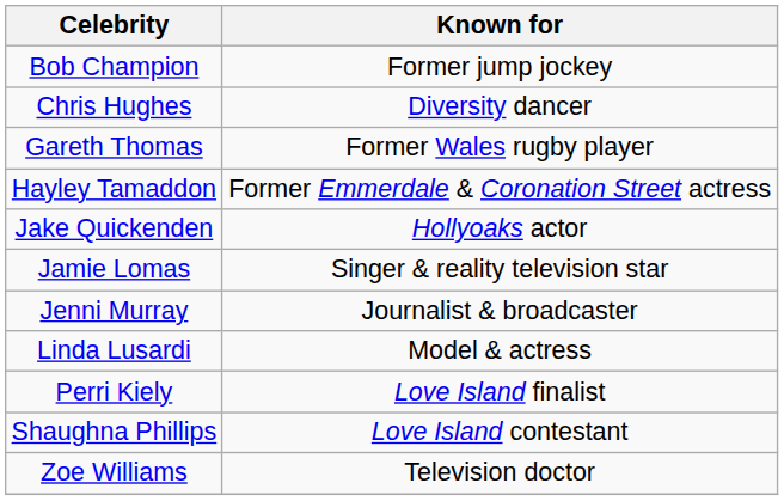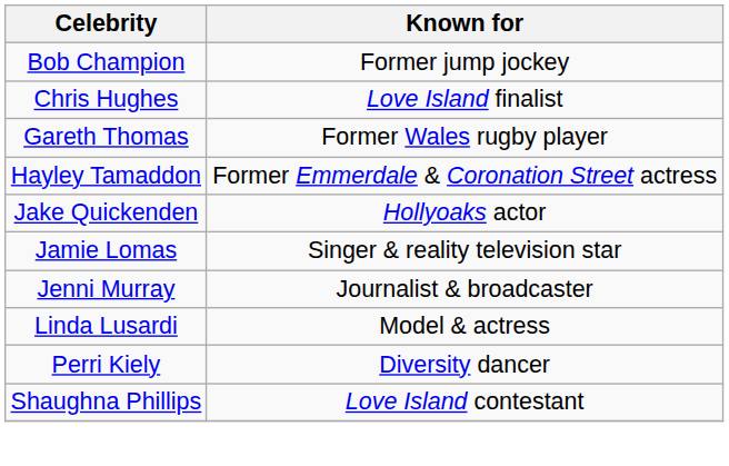 <table class="wikitable" style=" auto; text-align: center">
 <tr>
 <th>Celebrity</th>
 <th>Known for</th>
 </tr>
 <tr>
 <td><a href='#'>Bob Champion</a></td>
 <td>Former jump jockey</td>
 </tr>
 <tr>
 <td><a href='#'>Chris Hughes</a></td>
-<td><a href='#'>Diversity</a> dancer</td>
+<td><em><a href='#'>Love Island</a></em> finalist</td>
 </tr>
 <tr>
 <td><a href='#'>Gareth Thomas</a></td>
 <td>Former <a href='#'>Wales</a> rugby player</td>
 </tr>
 <tr>
 <td><a href='#'>Hayley Tamaddon</a></td>
 <td>Former <em><a href='#'>Emmerdale</a></em> & <em><a href='#'>Coronation Street</a></em> actress</td>
 </tr>
 <tr>
 <td><a href='#'>Jake Quickenden</a></td>
 <td><em><a href='#'>Hollyoaks</a></em> actor</td>
 </tr>
 <tr>
 <td><a href='#'>Jamie Lomas</a></td>
 <td>Singer & reality television star</td>
 </tr>
 <tr>
 <td><a href='#'>Jenni Murray</a></td>
 <td>Journalist & broadcaster</td>
 </tr>
 <tr>
 <td><a href='#'>Linda Lusardi</a></td>
 <td>Model & actress</td>
 </tr>
 <tr>
 <td><a href='#'>Perri Kiely</a></td>
-<td><em><a href='#'>Love Island</a></em> finalist</td>
+<td><a href='#'>Diversity</a> dancer</td>
 </tr>
 <tr>
 <td><a href='#'>Shaughna Phillips</a></td>
 <td><em><a href='#'>Love Island</a></em> contestant</td>
 </tr>
 <tr>
-<td><a href='#'>Zoe Williams</a></td>
-<td>Television doctor</td>
-</tr>
-<tr>
 </tr>
 </table>
